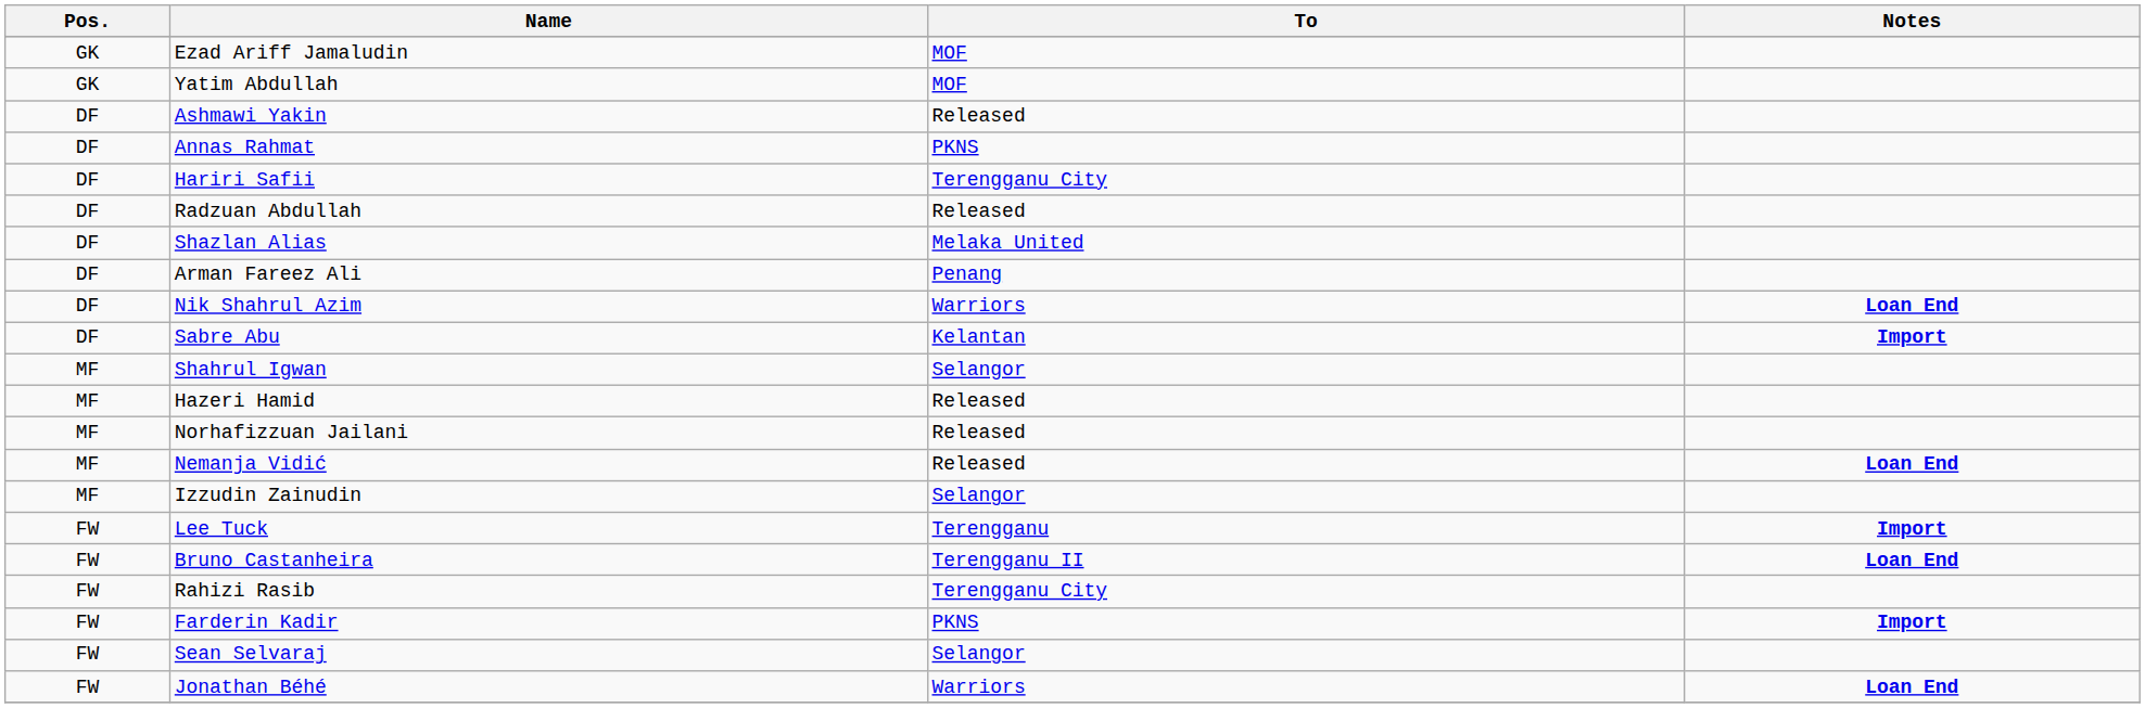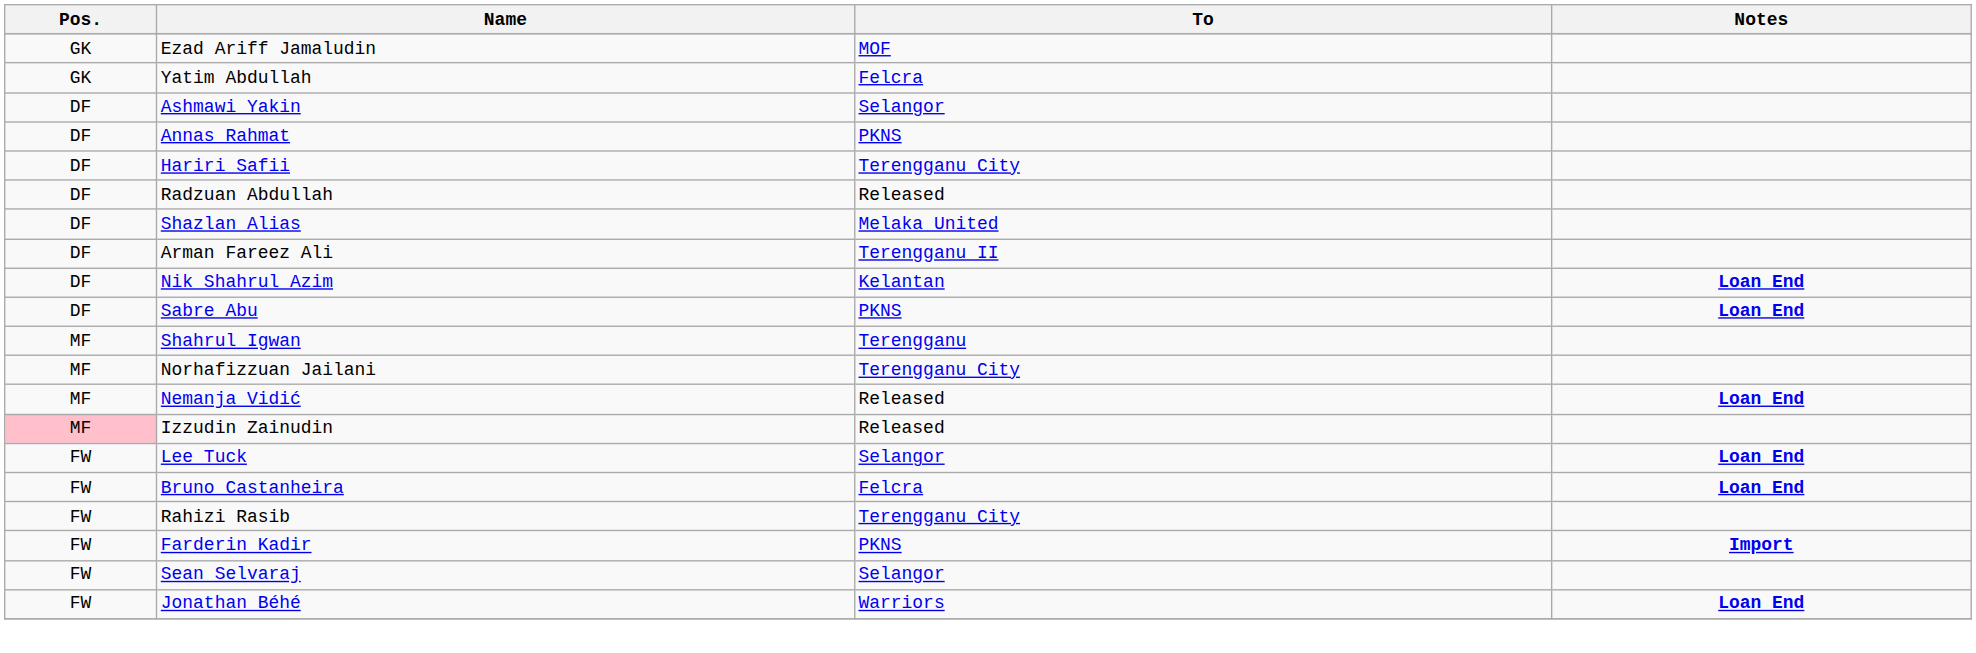 <table class="wikitable" style="text-align:center; font-size:100%; width:90%;">
 <tr>
 <th style="width:2%">Pos.</th>
 <th style="width:10%">Name</th>
 <th style="width:10%">To</th>
 <th style="width:6%">Notes</th>
 </tr>
 <tr>
 </tr>
 <tr>
 <td>GK</td>
 <td align=left> Ezad Ariff Jamaludin</td>
 <td align=left> <a href='#'>MOF</a></td>
 <td></td>
 </tr>
 <tr>
 <td>GK</td>
 <td align=left> Yatim Abdullah</td>
-<td align=left> <a href='#'>MOF</a></td>
+<td align=left> <a href='#'>Felcra</a></td>
 <td></td>
 </tr>
 <tr>
 <td>DF</td>
 <td align=left> <a href='#'>Ashmawi Yakin</a></td>
-<td align=left>Released</td>
+<td align=left> <a href='#'>Selangor</a></td>
 <td></td>
 </tr>
 <tr>
 <td>DF</td>
 <td align=left> <a href='#'>Annas Rahmat</a></td>
 <td align=left> <a href='#'>PKNS</a></td>
 <td></td>
 </tr>
 <tr>
 <td>DF</td>
 <td align=left> <a href='#'>Hariri Safii</a></td>
 <td align=left> <a href='#'>Terengganu City</a></td>
 <td></td>
 </tr>
 <tr>
 <td>DF</td>
 <td align=left> Radzuan Abdullah</td>
 <td align=left>Released</td>
 <td></td>
 </tr>
 <tr>
 <td>DF</td>
 <td align=left> <a href='#'>Shazlan Alias</a></td>
 <td align=left> <a href='#'>Melaka United</a></td>
 <td></td>
 </tr>
 <tr>
 <td>DF</td>
 <td align=left> Arman Fareez Ali</td>
-<td align=left> <a href='#'>Penang</a></td>
+<td align=left> <a href='#'>Terengganu II</a></td>
 <td></td>
 </tr>
 <tr>
 <td>DF</td>
 <td align=left> <a href='#'>Nik Shahrul Azim</a></td>
-<td align=left> <a href='#'>Warriors</a></td>
+<td align=left> <a href='#'>Kelantan</a></td>
 <td><strong><a href='#'>Loan End</a></strong></td>
 </tr>
 <tr>
 <td>DF</td>
 <td align=left> <a href='#'>Sabre Abu</a></td>
-<td align=left> <a href='#'>Kelantan</a></td>
-<td><strong><a href='#'>Import</a></strong></td>
+<td align=left> <a href='#'>PKNS</a></td>
+<td><strong><a href='#'>Loan End</a></strong></td>
 </tr>
 <tr>
 <td>MF</td>
 <td align=left> <a href='#'>Shahrul Igwan</a></td>
-<td align=left> <a href='#'>Selangor</a></td>
-<td></td>
-</tr>
-<tr>
-<td>MF</td>
-<td align=left> Hazeri Hamid</td>
-<td align=left>Released</td>
+<td align=left> <a href='#'>Terengganu</a></td>
 <td></td>
 </tr>
 <tr>
 <td>MF</td>
 <td align=left> Norhafizzuan Jailani</td>
-<td align=left>Released</td>
+<td align=left> <a href='#'>Terengganu City</a></td>
 <td></td>
 </tr>
 <tr>
 <td>MF</td>
 <td align=left> <a href='#'>Nemanja Vidić</a></td>
 <td align=left>Released</td>
 <td><strong><a href='#'>Loan End</a></strong></td>
 </tr>
 <tr>
-<td>MF</td>
+<td style="background: pink;">MF</td>
 <td align=left> Izzudin Zainudin</td>
-<td align=left> <a href='#'>Selangor</a></td>
+<td align=left>Released</td>
 <td></td>
 </tr>
 <tr>
 <td>FW</td>
 <td align=left> <a href='#'>Lee Tuck</a></td>
-<td align=left> <a href='#'>Terengganu</a></td>
-<td><strong><a href='#'>Import</a></strong></td>
+<td align=left> <a href='#'>Selangor</a></td>
+<td><strong><a href='#'>Loan End</a></strong></td>
 </tr>
 <tr>
 <td>FW</td>
 <td align=left> <a href='#'>Bruno Castanheira</a></td>
-<td align=left> <a href='#'>Terengganu II</a></td>
+<td align=left> <a href='#'>Felcra</a></td>
 <td><strong><a href='#'>Loan End</a></strong></td>
 </tr>
 <tr>
 <td>FW</td>
 <td align=left> Rahizi Rasib</td>
 <td align=left> <a href='#'>Terengganu City</a></td>
 <td></td>
 </tr>
 <tr>
 <td>FW</td>
 <td align=left> <a href='#'>Farderin Kadir</a></td>
 <td align=left> <a href='#'>PKNS</a></td>
 <td><strong><a href='#'>Import</a></strong></td>
 </tr>
 <tr>
 <td>FW</td>
 <td align=left> <a href='#'>Sean Selvaraj</a></td>
 <td align=left> <a href='#'>Selangor</a></td>
 <td></td>
 </tr>
 <tr>
 <td>FW</td>
 <td align=left> <a href='#'>Jonathan Béhé</a></td>
 <td align=left> <a href='#'>Warriors</a></td>
 <td><strong><a href='#'>Loan End</a></strong></td>
 </tr>
 <tr>
 </tr>
 </table>
